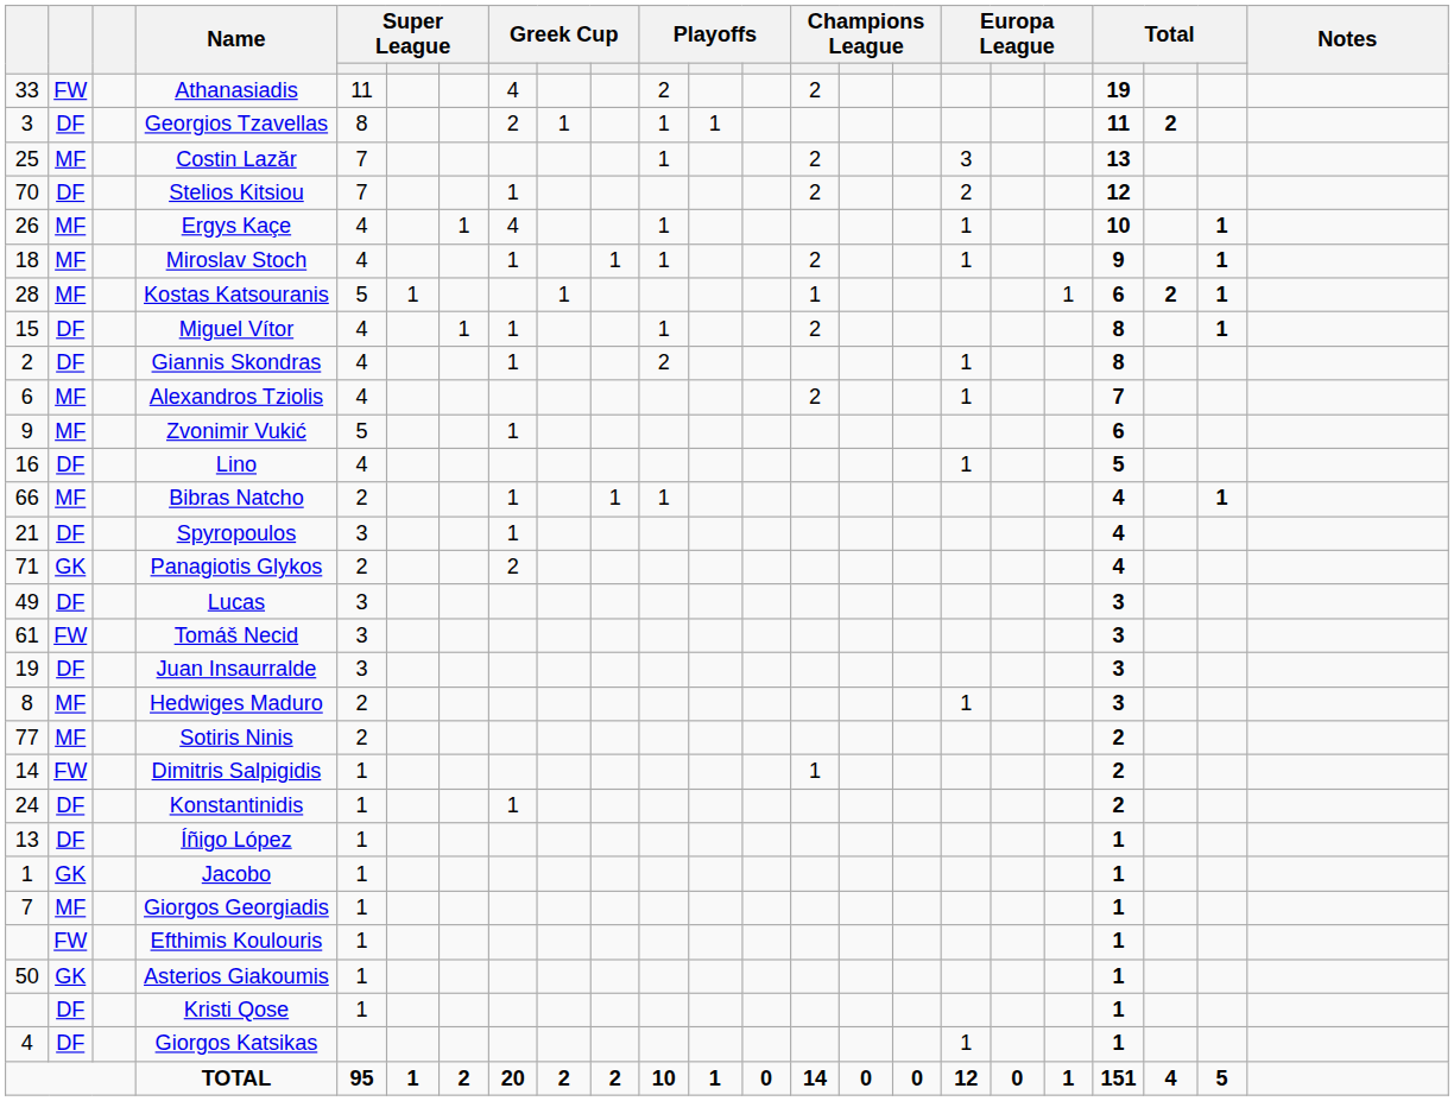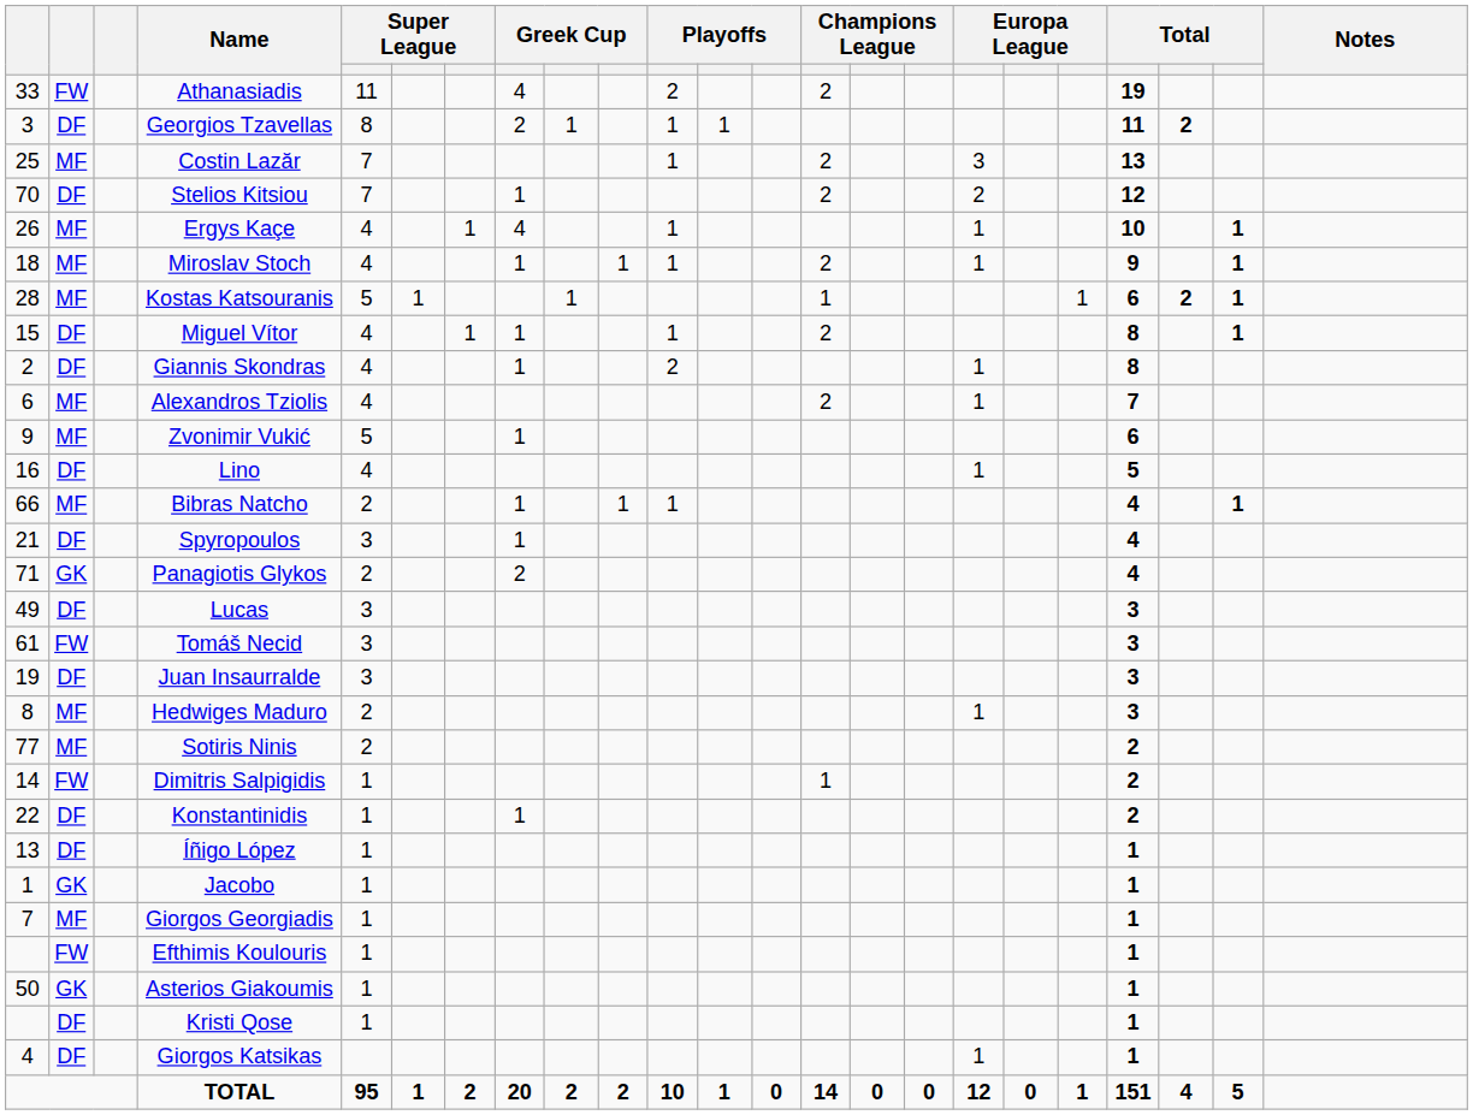 <table class="wikitable" style="font-size: 100%; text-align: center;">
 <tr>
 <th rowspan="2"  style="width:3%; text-align:center;"></th>
 <th rowspan="2"  style="width:3%; text-align:center;"></th>
 <th rowspan="2"  style="width:3%; text-align:center;"></th>
 <th rowspan="2"  style="width:14%; text-align:center;">Name</th>
 <th colspan="3" style="text-align:center;">Super League</th>
 <th colspan="3" style="text-align:center;">Greek Cup</th>
 <th colspan="3" style="text-align:center;">Playoffs</th>
 <th colspan="3" style="text-align:center;">Champions League</th>
 <th colspan="3" style="text-align:center;">Europa League</th>
 <th colspan="3" style="text-align:center;">Total</th>
 <th rowspan="2"  style="width:14%; text-align:center;">Notes</th>
 </tr>
 <tr>
 <th style="width:25px; "></th>
 <th style="width:28px; "></th>
 <th style="width:25px; "></th>
 <th style="width:25px; "></th>
 <th style="width:28px; "></th>
 <th style="width:25px; "></th>
 <th style="width:25px; "></th>
 <th style="width:28px; "></th>
 <th style="width:25px; "></th>
 <th style="width:25px; "></th>
 <th style="width:28px; "></th>
 <th style="width:25px; "></th>
 <th style="width:25px; "></th>
 <th style="width:28px; "></th>
 <th style="width:25px; "></th>
 <th style="width:25px; "></th>
 <th style="width:28px; "></th>
 <th style="width:25px; "></th>
 </tr>
 <tr>
 <td>33</td>
 <td><a href='#'>FW</a></td>
 <td></td>
 <td><a href='#'>Athanasiadis</a></td>
 <td>11</td>
 <td></td>
 <td></td>
 <td>4</td>
 <td></td>
 <td></td>
 <td>2</td>
 <td></td>
 <td></td>
 <td>2</td>
 <td></td>
 <td></td>
 <td></td>
 <td></td>
 <td></td>
 <td><strong>19</strong></td>
 <td></td>
 <td></td>
 <td></td>
 </tr>
 <tr>
 <td>3</td>
 <td><a href='#'>DF</a></td>
 <td></td>
 <td><a href='#'>Georgios Tzavellas</a></td>
 <td>8</td>
 <td></td>
 <td></td>
 <td>2</td>
 <td>1</td>
 <td></td>
 <td>1</td>
 <td>1</td>
 <td></td>
 <td></td>
 <td></td>
 <td></td>
 <td></td>
 <td></td>
 <td></td>
 <td><strong>11</strong></td>
 <td><strong>2</strong></td>
 <td></td>
 <td></td>
 </tr>
 <tr>
 <td>25</td>
 <td><a href='#'>MF</a></td>
 <td></td>
 <td><a href='#'>Costin Lazăr</a></td>
 <td>7</td>
 <td></td>
 <td></td>
 <td></td>
 <td></td>
 <td></td>
 <td>1</td>
 <td></td>
 <td></td>
 <td>2</td>
 <td></td>
 <td></td>
 <td>3</td>
 <td></td>
 <td></td>
 <td><strong>13</strong></td>
 <td></td>
 <td></td>
 <td></td>
 </tr>
 <tr>
 <td>70</td>
 <td><a href='#'>DF</a></td>
 <td></td>
 <td><a href='#'>Stelios Kitsiou</a></td>
 <td>7</td>
 <td></td>
 <td></td>
 <td>1</td>
 <td></td>
 <td></td>
 <td></td>
 <td></td>
 <td></td>
 <td>2</td>
 <td></td>
 <td></td>
 <td>2</td>
 <td></td>
 <td></td>
 <td><strong>12</strong></td>
 <td></td>
 <td></td>
 <td></td>
 </tr>
 <tr>
 <td>26</td>
 <td><a href='#'>MF</a></td>
 <td></td>
 <td><a href='#'>Ergys Kaçe</a></td>
 <td>4</td>
 <td></td>
 <td>1</td>
 <td>4</td>
 <td></td>
 <td></td>
 <td>1</td>
 <td></td>
 <td></td>
 <td></td>
 <td></td>
 <td></td>
 <td>1</td>
 <td></td>
 <td></td>
 <td><strong>10</strong></td>
 <td></td>
 <td><strong>1</strong></td>
 <td></td>
 </tr>
 <tr>
 <td>18</td>
 <td><a href='#'>MF</a></td>
 <td></td>
 <td><a href='#'>Miroslav Stoch</a></td>
 <td>4</td>
 <td></td>
 <td></td>
 <td>1</td>
 <td></td>
 <td>1</td>
 <td>1</td>
 <td></td>
 <td></td>
 <td>2</td>
 <td></td>
 <td></td>
 <td>1</td>
 <td></td>
 <td></td>
 <td><strong>9</strong></td>
 <td></td>
 <td><strong>1</strong></td>
 <td></td>
 </tr>
 <tr>
 <td>28</td>
 <td><a href='#'>MF</a></td>
 <td></td>
 <td><a href='#'>Kostas Katsouranis</a></td>
 <td>5</td>
 <td>1</td>
 <td></td>
 <td></td>
 <td>1</td>
 <td></td>
 <td></td>
 <td></td>
 <td></td>
 <td>1</td>
 <td></td>
 <td></td>
 <td></td>
 <td></td>
 <td>1</td>
 <td><strong>6</strong></td>
 <td><strong>2</strong></td>
 <td><strong>1</strong></td>
 <td></td>
 </tr>
 <tr>
 <td>15</td>
 <td><a href='#'>DF</a></td>
 <td></td>
 <td><a href='#'>Miguel Vítor</a></td>
 <td>4</td>
 <td></td>
 <td>1</td>
 <td>1</td>
 <td></td>
 <td></td>
 <td>1</td>
 <td></td>
 <td></td>
 <td>2</td>
 <td></td>
 <td></td>
 <td></td>
 <td></td>
 <td></td>
 <td><strong>8</strong></td>
 <td></td>
 <td><strong>1</strong></td>
 <td></td>
 </tr>
 <tr>
 <td>2</td>
 <td><a href='#'>DF</a></td>
 <td></td>
 <td><a href='#'>Giannis Skondras</a></td>
 <td>4</td>
 <td></td>
 <td></td>
 <td>1</td>
 <td></td>
 <td></td>
 <td>2</td>
 <td></td>
 <td></td>
 <td></td>
 <td></td>
 <td></td>
 <td>1</td>
 <td></td>
 <td></td>
 <td><strong>8</strong></td>
 <td></td>
 <td></td>
 <td></td>
 </tr>
 <tr>
 <td>6</td>
 <td><a href='#'>MF</a></td>
 <td></td>
 <td><a href='#'>Alexandros Tziolis</a></td>
 <td>4</td>
 <td></td>
 <td></td>
 <td></td>
 <td></td>
 <td></td>
 <td></td>
 <td></td>
 <td></td>
 <td>2</td>
 <td></td>
 <td></td>
 <td>1</td>
 <td></td>
 <td></td>
 <td><strong>7</strong></td>
 <td></td>
 <td></td>
 <td></td>
 </tr>
 <tr>
 <td>9</td>
 <td><a href='#'>MF</a></td>
 <td></td>
 <td><a href='#'>Zvonimir Vukić</a></td>
 <td>5</td>
 <td></td>
 <td></td>
 <td>1</td>
 <td></td>
 <td></td>
 <td></td>
 <td></td>
 <td></td>
 <td></td>
 <td></td>
 <td></td>
 <td></td>
 <td></td>
 <td></td>
 <td><strong>6</strong></td>
 <td></td>
 <td></td>
 <td></td>
 </tr>
 <tr>
 <td>16</td>
 <td><a href='#'>DF</a></td>
 <td></td>
 <td><a href='#'>Lino</a></td>
 <td>4</td>
 <td></td>
 <td></td>
 <td></td>
 <td></td>
 <td></td>
 <td></td>
 <td></td>
 <td></td>
 <td></td>
 <td></td>
 <td></td>
 <td>1</td>
 <td></td>
 <td></td>
 <td><strong>5</strong></td>
 <td></td>
 <td></td>
 <td></td>
 </tr>
 <tr>
 <td>66</td>
 <td><a href='#'>MF</a></td>
 <td></td>
 <td><a href='#'>Bibras Natcho</a></td>
 <td>2</td>
 <td></td>
 <td></td>
 <td>1</td>
 <td></td>
 <td>1</td>
 <td>1</td>
 <td></td>
 <td></td>
 <td></td>
 <td></td>
 <td></td>
 <td></td>
 <td></td>
 <td></td>
 <td><strong>4</strong></td>
 <td></td>
 <td><strong>1</strong></td>
 <td></td>
 </tr>
 <tr>
 <td>21</td>
 <td><a href='#'>DF</a></td>
 <td></td>
 <td><a href='#'>Spyropoulos</a></td>
 <td>3</td>
 <td></td>
 <td></td>
 <td>1</td>
 <td></td>
 <td></td>
 <td></td>
 <td></td>
 <td></td>
 <td></td>
 <td></td>
 <td></td>
 <td></td>
 <td></td>
 <td></td>
 <td><strong>4</strong></td>
 <td></td>
 <td></td>
 <td></td>
 </tr>
 <tr>
 <td>71</td>
 <td><a href='#'>GK</a></td>
 <td></td>
 <td><a href='#'>Panagiotis Glykos</a></td>
 <td>2</td>
 <td></td>
 <td></td>
 <td>2</td>
 <td></td>
 <td></td>
 <td></td>
 <td></td>
 <td></td>
 <td></td>
 <td></td>
 <td></td>
 <td></td>
 <td></td>
 <td></td>
 <td><strong>4</strong></td>
 <td></td>
 <td></td>
 <td></td>
 </tr>
 <tr>
 <td>49</td>
 <td><a href='#'>DF</a></td>
 <td></td>
 <td><a href='#'>Lucas</a></td>
 <td>3</td>
 <td></td>
 <td></td>
 <td></td>
 <td></td>
 <td></td>
 <td></td>
 <td></td>
 <td></td>
 <td></td>
 <td></td>
 <td></td>
 <td></td>
 <td></td>
 <td></td>
 <td><strong>3</strong></td>
 <td></td>
 <td></td>
 <td></td>
 </tr>
 <tr>
 <td>61</td>
 <td><a href='#'>FW</a></td>
 <td></td>
 <td><a href='#'>Tomáš Necid</a></td>
 <td>3</td>
 <td></td>
 <td></td>
 <td></td>
 <td></td>
 <td></td>
 <td></td>
 <td></td>
 <td></td>
 <td></td>
 <td></td>
 <td></td>
 <td></td>
 <td></td>
 <td></td>
 <td><strong>3</strong></td>
 <td></td>
 <td></td>
 <td></td>
 </tr>
 <tr>
 <td>19</td>
 <td><a href='#'>DF</a></td>
 <td></td>
 <td><a href='#'>Juan Insaurralde</a></td>
 <td>3</td>
 <td></td>
 <td></td>
 <td></td>
 <td></td>
 <td></td>
 <td></td>
 <td></td>
 <td></td>
 <td></td>
 <td></td>
 <td></td>
 <td></td>
 <td></td>
 <td></td>
 <td><strong>3</strong></td>
 <td></td>
 <td></td>
 <td></td>
 </tr>
 <tr>
 <td>8</td>
 <td><a href='#'>MF</a></td>
 <td></td>
 <td><a href='#'>Hedwiges Maduro</a></td>
 <td>2</td>
 <td></td>
 <td></td>
 <td></td>
 <td></td>
 <td></td>
 <td></td>
 <td></td>
 <td></td>
 <td></td>
 <td></td>
 <td></td>
 <td>1</td>
 <td></td>
 <td></td>
 <td><strong>3</strong></td>
 <td></td>
 <td></td>
 <td></td>
 </tr>
 <tr>
 <td>77</td>
 <td><a href='#'>MF</a></td>
 <td></td>
 <td><a href='#'>Sotiris Ninis</a></td>
 <td>2</td>
 <td></td>
 <td></td>
 <td></td>
 <td></td>
 <td></td>
 <td></td>
 <td></td>
 <td></td>
 <td></td>
 <td></td>
 <td></td>
 <td></td>
 <td></td>
 <td></td>
 <td><strong>2</strong></td>
 <td></td>
 <td></td>
 <td></td>
 </tr>
 <tr>
 <td>14</td>
 <td><a href='#'>FW</a></td>
 <td></td>
 <td><a href='#'>Dimitris Salpigidis</a></td>
 <td>1</td>
 <td></td>
 <td></td>
 <td></td>
 <td></td>
 <td></td>
 <td></td>
 <td></td>
 <td></td>
 <td>1</td>
 <td></td>
 <td></td>
 <td></td>
 <td></td>
 <td></td>
 <td><strong>2</strong></td>
 <td></td>
 <td></td>
 <td></td>
 </tr>
 <tr>
-<td>24</td>
+<td>22</td>
 <td><a href='#'>DF</a></td>
 <td></td>
 <td><a href='#'>Konstantinidis</a></td>
 <td>1</td>
 <td></td>
 <td></td>
 <td>1</td>
 <td></td>
 <td></td>
 <td></td>
 <td></td>
 <td></td>
 <td></td>
 <td></td>
 <td></td>
 <td></td>
 <td></td>
 <td></td>
 <td><strong>2</strong></td>
 <td></td>
 <td></td>
 <td></td>
 </tr>
 <tr>
 <td>13</td>
 <td><a href='#'>DF</a></td>
 <td></td>
 <td><a href='#'>Íñigo López</a></td>
 <td>1</td>
 <td></td>
 <td></td>
 <td></td>
 <td></td>
 <td></td>
 <td></td>
 <td></td>
 <td></td>
 <td></td>
 <td></td>
 <td></td>
 <td></td>
 <td></td>
 <td></td>
 <td><strong>1</strong></td>
 <td></td>
 <td></td>
 <td></td>
 </tr>
 <tr>
 <td>1</td>
 <td><a href='#'>GK</a></td>
 <td></td>
 <td><a href='#'>Jacobo</a></td>
 <td>1</td>
 <td></td>
 <td></td>
 <td></td>
 <td></td>
 <td></td>
 <td></td>
 <td></td>
 <td></td>
 <td></td>
 <td></td>
 <td></td>
 <td></td>
 <td></td>
 <td></td>
 <td><strong>1</strong></td>
 <td></td>
 <td></td>
 <td></td>
 </tr>
 <tr>
 <td>7</td>
 <td><a href='#'>MF</a></td>
 <td></td>
 <td><a href='#'>Giorgos Georgiadis</a></td>
 <td>1</td>
 <td></td>
 <td></td>
 <td></td>
 <td></td>
 <td></td>
 <td></td>
 <td></td>
 <td></td>
 <td></td>
 <td></td>
 <td></td>
 <td></td>
 <td></td>
 <td></td>
 <td><strong>1</strong></td>
 <td></td>
 <td></td>
 <td></td>
 </tr>
 <tr>
 <td></td>
 <td><a href='#'>FW</a></td>
 <td></td>
 <td><a href='#'>Efthimis Koulouris</a></td>
 <td>1</td>
 <td></td>
 <td></td>
 <td></td>
 <td></td>
 <td></td>
 <td></td>
 <td></td>
 <td></td>
 <td></td>
 <td></td>
 <td></td>
 <td></td>
 <td></td>
 <td></td>
 <td><strong>1</strong></td>
 <td></td>
 <td></td>
 <td></td>
 </tr>
 <tr>
 <td>50</td>
 <td><a href='#'>GK</a></td>
 <td></td>
 <td><a href='#'>Asterios Giakoumis</a></td>
 <td>1</td>
 <td></td>
 <td></td>
 <td></td>
 <td></td>
 <td></td>
 <td></td>
 <td></td>
 <td></td>
 <td></td>
 <td></td>
 <td></td>
 <td></td>
 <td></td>
 <td></td>
 <td><strong>1</strong></td>
 <td></td>
 <td></td>
 <td></td>
 </tr>
 <tr>
 <td></td>
 <td><a href='#'>DF</a></td>
 <td></td>
 <td><a href='#'>Kristi Qose</a></td>
 <td>1</td>
 <td></td>
 <td></td>
 <td></td>
 <td></td>
 <td></td>
 <td></td>
 <td></td>
 <td></td>
 <td></td>
 <td></td>
 <td></td>
 <td></td>
 <td></td>
 <td></td>
 <td><strong>1</strong></td>
 <td></td>
 <td></td>
 <td></td>
 </tr>
 <tr>
 <td>4</td>
 <td><a href='#'>DF</a></td>
 <td></td>
 <td><a href='#'>Giorgos Katsikas</a></td>
 <td></td>
 <td></td>
 <td></td>
 <td></td>
 <td></td>
 <td></td>
 <td></td>
 <td></td>
 <td></td>
 <td></td>
 <td></td>
 <td></td>
 <td>1</td>
 <td></td>
 <td></td>
 <td><strong>1</strong></td>
 <td></td>
 <td></td>
 <td></td>
 </tr>
 <tr>
 <td colspan="3"></td>
 <td><strong>TOTAL</strong></td>
 <td><strong>95</strong></td>
 <td><strong>1</strong></td>
 <td><strong>2</strong></td>
 <td><strong>20</strong></td>
 <td><strong>2</strong></td>
 <td><strong>2</strong></td>
 <td><strong>10</strong></td>
 <td><strong>1</strong></td>
 <td><strong>0</strong></td>
 <td><strong>14</strong></td>
 <td><strong>0</strong></td>
 <td><strong>0</strong></td>
 <td><strong>12</strong></td>
 <td><strong>0</strong></td>
 <td><strong>1</strong></td>
 <td><strong>151</strong></td>
 <td><strong>4</strong></td>
 <td><strong>5</strong></td>
 </tr>
 </table>
